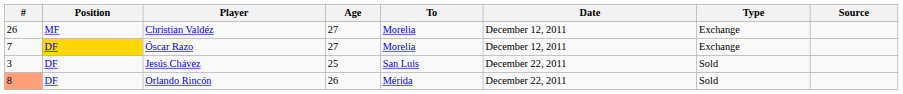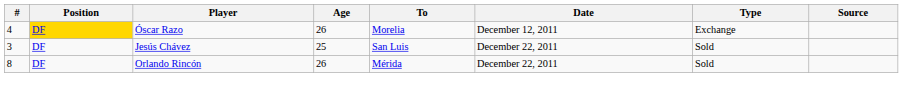 <table class="wikitable sortable" style="width:83%; text-align:center; font-size:95%; text-align:left;">
 <tr>
 <th><strong>#</strong></th>
 <th><strong>Position</strong></th>
 <th><strong>Player</strong></th>
 <th><strong>Age</strong></th>
 <th><strong>To</strong></th>
 <th><strong>Date</strong></th>
 <th><strong>Type</strong></th>
 <th><strong>Source</strong></th>
 </tr>
 <tr>
-<td>26</td>
-<td><a href='#'>MF</a></td>
-<td> <a href='#'>Christian Valdéz</a></td>
-<td>27</td>
-<td> <a href='#'>Morelia</a></td>
-<td>December 12, 2011</td>
-<td>Exchange</td>
-<td></td>
-</tr>
-<tr>
-<td>7</td>
+<td>4</td>
 <td style="background: gold;"><a href='#'>DF</a></td>
 <td> <a href='#'>Óscar Razo</a></td>
-<td>27</td>
+<td>26</td>
 <td> <a href='#'>Morelia</a></td>
 <td>December 12, 2011</td>
 <td>Exchange</td>
 <td></td>
 </tr>
 <tr>
 <td>3</td>
 <td><a href='#'>DF</a></td>
 <td> <a href='#'>Jesús Chávez</a></td>
 <td>25</td>
 <td> <a href='#'>San Luis</a></td>
 <td>December 22, 2011</td>
 <td>Sold</td>
 <td></td>
 </tr>
 <tr>
-<td style="background: lightsalmon;">8</td>
+<td>8</td>
 <td><a href='#'>DF</a></td>
 <td> <a href='#'>Orlando Rincón</a></td>
 <td>26</td>
 <td> <a href='#'>Mérida</a></td>
 <td>December 22, 2011</td>
 <td>Sold</td>
 <td></td>
 </tr>
 </table>
